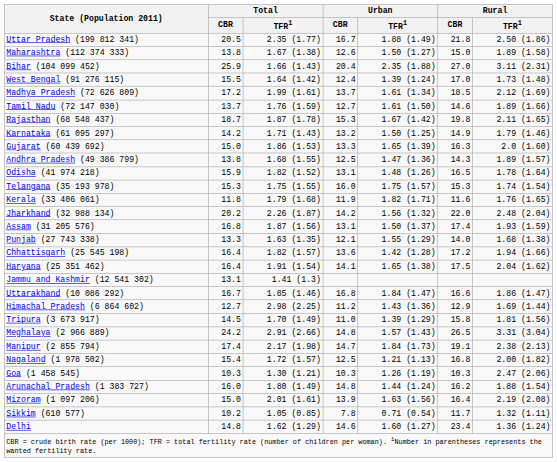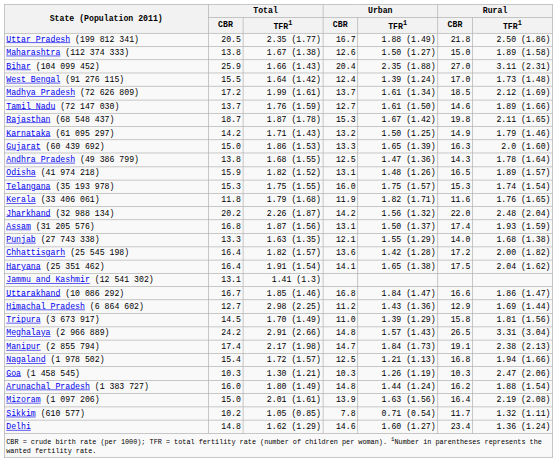 <table class="wikitable sortable" style="text-align: right;">
 <tr>
 <th rowspan=2>State (Population 2011)</th>
 <th colspan=2>Total</th>
 <th colspan=2>Urban</th>
 <th colspan=2>Rural</th>
 </tr>
 <tr>
 <th>CBR</th>
 <th>TFR<sup>1</sup></th>
 <th>CBR</th>
 <th>TFR<sup>1</sup></th>
 <th>CBR</th>
 <th>TFR<sup>1</sup></th>
 </tr>
 <tr>
 <td style="text-align:left;"><a href='#'>Uttar Pradesh</a> (199 812 341)</td>
 <td>20.5</td>
 <td>2.35 (1.77)</td>
 <td>16.7</td>
 <td>1.88 (1.49)</td>
 <td>21.8</td>
 <td>2.50 (1.86)</td>
 </tr>
 <tr>
 <td style="text-align:left;"><a href='#'>Maharashtra</a> (112 374 333)</td>
 <td>13.8</td>
 <td>1.67 (1.38)</td>
 <td>12.6</td>
 <td>1.50 (1.27)</td>
 <td>15.0</td>
 <td>1.89 (1.58)</td>
 </tr>
 <tr>
 <td style="text-align:left;"><a href='#'>Bihar</a> (104 099 452)</td>
 <td>25.9</td>
 <td>1.66 (1.43)</td>
 <td>20.4</td>
 <td>2.35 (1.88)</td>
 <td>27.0</td>
 <td>3.11 (2.31)</td>
 </tr>
 <tr>
 <td style="text-align:left;"><a href='#'>West Bengal</a> (91 276 115)</td>
 <td>15.5</td>
 <td>1.64 (1.42)</td>
 <td>12.4</td>
 <td>1.39 (1.24)</td>
 <td>17.0</td>
 <td>1.73 (1.48)</td>
 </tr>
 <tr>
 <td style="text-align:left;"><a href='#'>Madhya Pradesh</a> (72 626 809)</td>
 <td>17.2</td>
 <td>1.99 (1.61)</td>
 <td>13.7</td>
 <td>1.61 (1.34)</td>
 <td>18.5</td>
 <td>2.12 (1.69)</td>
 </tr>
 <tr>
 <td style="text-align:left;"><a href='#'>Tamil Nadu</a> (72 147 030)</td>
 <td>13.7</td>
 <td>1.76 (1.59)</td>
 <td>12.7</td>
 <td>1.61 (1.50)</td>
 <td>14.6</td>
 <td>1.89 (1.66)</td>
 </tr>
 <tr>
 <td style="text-align:left;"><a href='#'>Rajasthan</a> (68 548 437)</td>
 <td>18.7</td>
 <td>1.87 (1.78)</td>
 <td>15.3</td>
 <td>1.67 (1.42)</td>
 <td>19.8</td>
 <td>2.11 (1.65)</td>
 </tr>
 <tr>
 <td style="text-align:left;"><a href='#'>Karnataka</a> (61 095 297)</td>
 <td>14.2</td>
 <td>1.71 (1.43)</td>
 <td>13.2</td>
 <td>1.50 (1.25)</td>
 <td>14.9</td>
 <td>1.79 (1.46)</td>
 </tr>
 <tr>
 <td style="text-align:left;"><a href='#'>Gujarat</a> (60 439 692)</td>
 <td>15.0</td>
 <td>1.86 (1.53)</td>
 <td>13.3</td>
 <td>1.65 (1.39)</td>
 <td>16.3</td>
 <td>2.0 (1.60)</td>
 </tr>
 <tr>
 <td style="text-align:left;"><a href='#'>Andhra Pradesh</a> (49 386 799)</td>
 <td>13.8</td>
 <td>1.68 (1.55)</td>
 <td>12.5</td>
 <td>1.47 (1.36)</td>
 <td>14.3</td>
-<td>1.89 (1.57)</td>
+<td>1.78 (1.64)</td>
 </tr>
 <tr>
 <td style="text-align:left;"><a href='#'>Odisha</a> (41 974 218)</td>
 <td>15.9</td>
 <td>1.82 (1.52)</td>
 <td>13.1</td>
 <td>1.48 (1.26)</td>
 <td>16.5</td>
-<td>1.78 (1.64)</td>
+<td>1.89 (1.57)</td>
 </tr>
 <tr>
 <td style="text-align:left;"><a href='#'>Telangana</a> (35 193 978)</td>
 <td>15.3</td>
 <td>1.75 (1.55)</td>
 <td>16.0</td>
 <td>1.75 (1.57)</td>
 <td>15.3</td>
 <td>1.74 (1.54)</td>
 </tr>
 <tr>
 <td style="text-align:left;"><a href='#'>Kerala</a> (33 406 061)</td>
 <td>11.8</td>
 <td>1.79 (1.68)</td>
 <td>11.9</td>
 <td>1.82 (1.71)</td>
 <td>11.6</td>
 <td>1.76 (1.65)</td>
 </tr>
 <tr>
 <td style="text-align:left;"><a href='#'>Jharkhand</a> (32 988 134)</td>
 <td>20.2</td>
 <td>2.26 (1.87)</td>
 <td>14.2</td>
 <td>1.56 (1.32)</td>
 <td>22.0</td>
 <td>2.48 (2.04)</td>
 </tr>
 <tr>
 <td style="text-align:left;"><a href='#'>Assam</a> (31 205 576)</td>
 <td>16.8</td>
 <td>1.87 (1.56)</td>
 <td>13.1</td>
 <td>1.50 (1.37)</td>
 <td>17.4</td>
 <td>1.93 (1.59)</td>
 </tr>
 <tr>
 <td style="text-align:left;"><a href='#'>Punjab</a> (27 743 338)</td>
 <td>13.3</td>
 <td>1.63 (1.35)</td>
 <td>12.1</td>
 <td>1.55 (1.29)</td>
 <td>14.0</td>
 <td>1.68 (1.38)</td>
 </tr>
 <tr>
 <td style="text-align:left;"><a href='#'>Chhattisgarh</a> (25 545 198)</td>
 <td>16.4</td>
 <td>1.82 (1.57)</td>
 <td>13.6</td>
 <td>1.42 (1.28)</td>
 <td>17.2</td>
-<td>1.94 (1.66)</td>
+<td>2.00 (1.82)</td>
 </tr>
 <tr>
 <td style="text-align:left;"><a href='#'>Haryana</a> (25 351 462)</td>
 <td>16.4</td>
 <td>1.91 (1.54)</td>
 <td>14.1</td>
 <td>1.65 (1.38)</td>
 <td>17.5</td>
 <td>2.04 (1.62)</td>
 </tr>
 <tr>
 <td style="text-align:left;"><a href='#'>Jammu and Kashmir</a> (12 541 302)</td>
 <td>13.1</td>
 <td>1.41 (1.3)</td>
 <td></td>
 <td></td>
 <td></td>
 <td></td>
 </tr>
 <tr>
 <td style="text-align:left;"><a href='#'>Uttarakhand</a> (10 086 292)</td>
 <td>16.7</td>
 <td>1.85 (1.46)</td>
 <td>16.8</td>
 <td>1.84 (1.47)</td>
 <td>16.6</td>
 <td>1.86 (1.47)</td>
 </tr>
 <tr>
 <td style="text-align:left;"><a href='#'>Himachal Pradesh</a> (6 864 602)</td>
 <td>12.7</td>
 <td>2.98 (2.25)</td>
 <td>11.2</td>
 <td>1.43 (1.36)</td>
 <td>12.9</td>
 <td>1.69 (1.44)</td>
 </tr>
 <tr>
 <td style="text-align:left;"><a href='#'>Tripura</a> (3 673 917)</td>
 <td>14.5</td>
 <td>1.70 (1.49)</td>
 <td>11.0</td>
 <td>1.39 (1.29)</td>
 <td>15.8</td>
 <td>1.81 (1.56)</td>
 </tr>
 <tr>
 <td style="text-align:left;"><a href='#'>Meghalaya</a> (2 966 889)</td>
 <td>24.2</td>
 <td>2.91 (2.66)</td>
 <td>14.8</td>
 <td>1.57 (1.43)</td>
 <td>26.5</td>
 <td>3.31 (3.04)</td>
 </tr>
 <tr>
 <td style="text-align:left;"><a href='#'>Manipur</a> (2 855 794)</td>
 <td>17.4</td>
 <td>2.17 (1.98)</td>
 <td>14.7</td>
 <td>1.84 (1.73)</td>
 <td>19.1</td>
 <td>2.38 (2.13)</td>
 </tr>
 <tr>
 <td style="text-align:left;"><a href='#'>Nagaland</a> (1 978 502)</td>
 <td>15.4</td>
 <td>1.72 (1.57)</td>
 <td>12.5</td>
 <td>1.21 (1.13)</td>
 <td>16.8</td>
-<td>2.00 (1.82)</td>
+<td>1.94 (1.66)</td>
 </tr>
 <tr>
 <td style="text-align:left;"><a href='#'>Goa</a> (1 458 545)</td>
 <td>10.3</td>
 <td>1.30 (1.21)</td>
 <td>10.3</td>
 <td>1.26 (1.19)</td>
 <td>10.3</td>
 <td>2.47 (2.06)</td>
 </tr>
 <tr>
 <td style="text-align:left;"><a href='#'>Arunachal Pradesh</a> (1 383 727)</td>
 <td>16.0</td>
 <td>1.80 (1.49)</td>
 <td>14.8</td>
 <td>1.44 (1.24)</td>
 <td>16.2</td>
 <td>1.88 (1.54)</td>
 </tr>
 <tr>
 <td style="text-align:left;"><a href='#'>Mizoram</a> (1 097 206)</td>
 <td>15.0</td>
 <td>2.01 (1.61)</td>
 <td>13.9</td>
 <td>1.63 (1.56)</td>
 <td>16.4</td>
 <td>2.19 (2.08)</td>
 </tr>
 <tr>
 <td style="text-align:left;"><a href='#'>Sikkim</a> (610 577)</td>
 <td>10.2</td>
 <td>1.05 (0.85)</td>
 <td>7.8</td>
 <td>0.71 (0.54)</td>
 <td>11.7</td>
 <td>1.32 (1.11)</td>
 </tr>
 <tr>
 <td style="text-align:left;"><a href='#'>Delhi</a></td>
 <td>14.8</td>
 <td>1.62 (1.29)</td>
 <td>14.6</td>
 <td>1.60 (1.27)</td>
 <td>23.4</td>
 <td>1.36 (1.24)</td>
 </tr>
 <tr>
 <td colspan="7" style="text-align:left;"><small>CBR = crude birth rate (per 1000); TFR = total fertility rate (number of children per woman). <sup>1</sup>Number in parentheses represents the wanted fertility rate.</small></td>
 </tr>
 </table>
